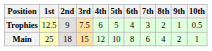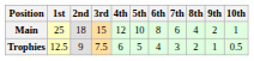 <table class="wikitable" style="font-size: 85%;">
 <tr>
 <th>Position</th>
 <th>1st</th>
 <th>2nd</th>
 <th>3rd</th>
 <th>4th</th>
 <th>5th</th>
 <th>6th</th>
 <th>7th</th>
 <th>8th</th>
 <th>9th</th>
 <th>10th</th>
 </tr>
 <tr>
+<th>Main</th>
+<td style="background-color:#ffffbf" align="center">25</td>
+<td style="background-color:#dfdfdf" align="center">18</td>
+<td style="background-color:#ffdf9f" align="center">15</td>
+<td style="background-color:#dfffdf" align="center">12</td>
+<td style="background-color:#dfffdf" align="center">10</td>
+<td style="background-color:#dfffdf" align="center">8</td>
+<td style="background-color:#dfffdf" align="center">6</td>
+<td style="background-color:#dfffdf" align="center">4</td>
+<td style="background-color:#dfffdf" align="center">2</td>
+<td style="background-color:#dfffdf" align="center">1</td>
+</tr>
+<tr>
 <th>Trophies</th>
 <td style="background-color:#ffffbf" align="center">12.5</td>
 <td style="background-color:#dfdfdf" align="center">9</td>
 <td style="background-color:#ffdf9f" align="center">7.5</td>
 <td style="background-color:#dfffdf" align="center">6</td>
 <td style="background-color:#dfffdf" align="center">5</td>
 <td style="background-color:#dfffdf" align="center">4</td>
 <td style="background-color:#dfffdf" align="center">3</td>
 <td style="background-color:#dfffdf" align="center">2</td>
 <td style="background-color:#dfffdf" align="center">1</td>
 <td style="background-color:#dfffdf" align="center">0.5</td>
 </tr>
-<tr>
-<th>Main</th>
-<td style="background-color:#ffffbf" align="center">25</td>
-<td style="background-color:#dfdfdf" align="center">18</td>
-<td style="background-color:#ffdf9f" align="center">15</td>
-<td style="background-color:#dfffdf" align="center">12</td>
-<td style="background-color:#dfffdf" align="center">10</td>
-<td style="background-color:#dfffdf" align="center">8</td>
-<td style="background-color:#dfffdf" align="center">6</td>
-<td style="background-color:#dfffdf" align="center">4</td>
-<td style="background-color:#dfffdf" align="center">2</td>
-<td style="background-color:#dfffdf" align="center">1</td>
-</tr>
 </table>
